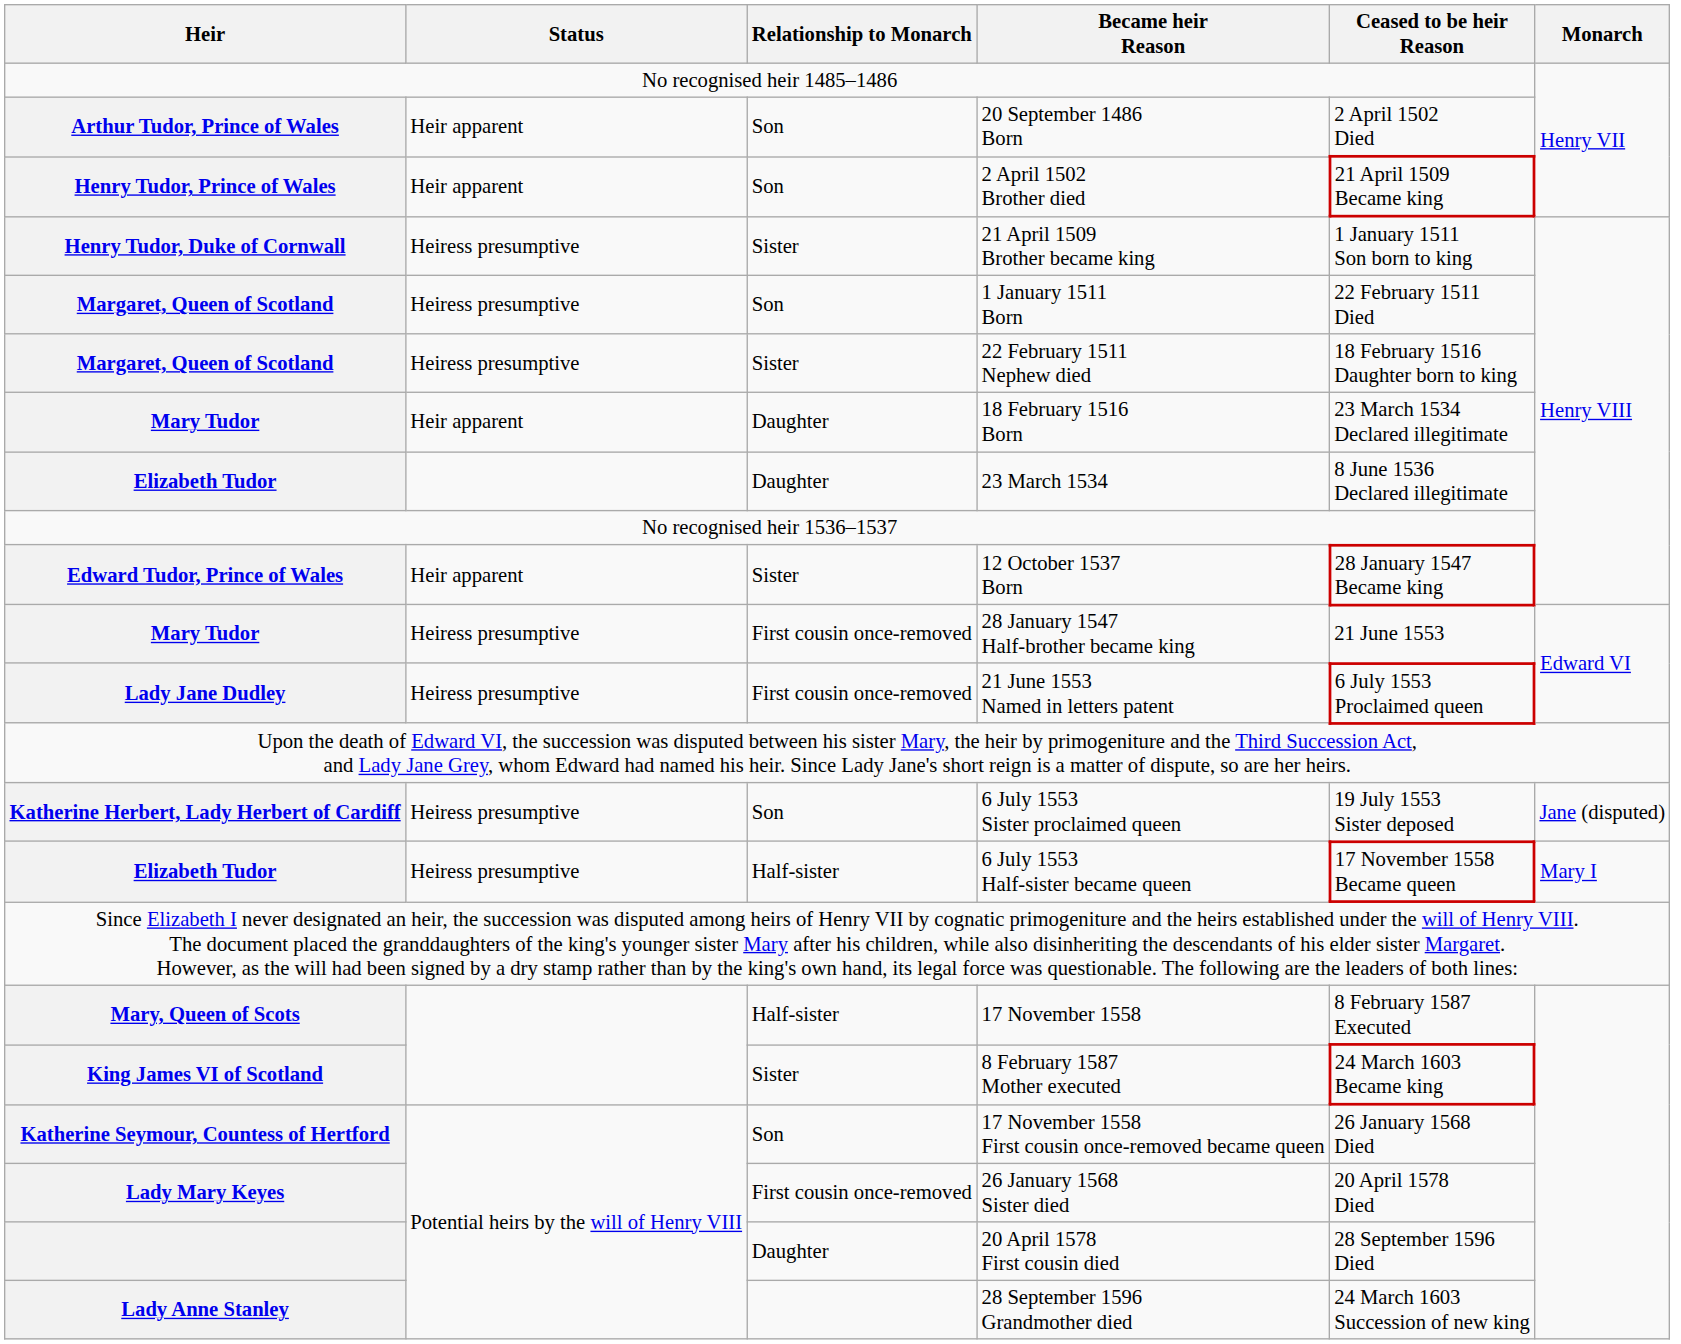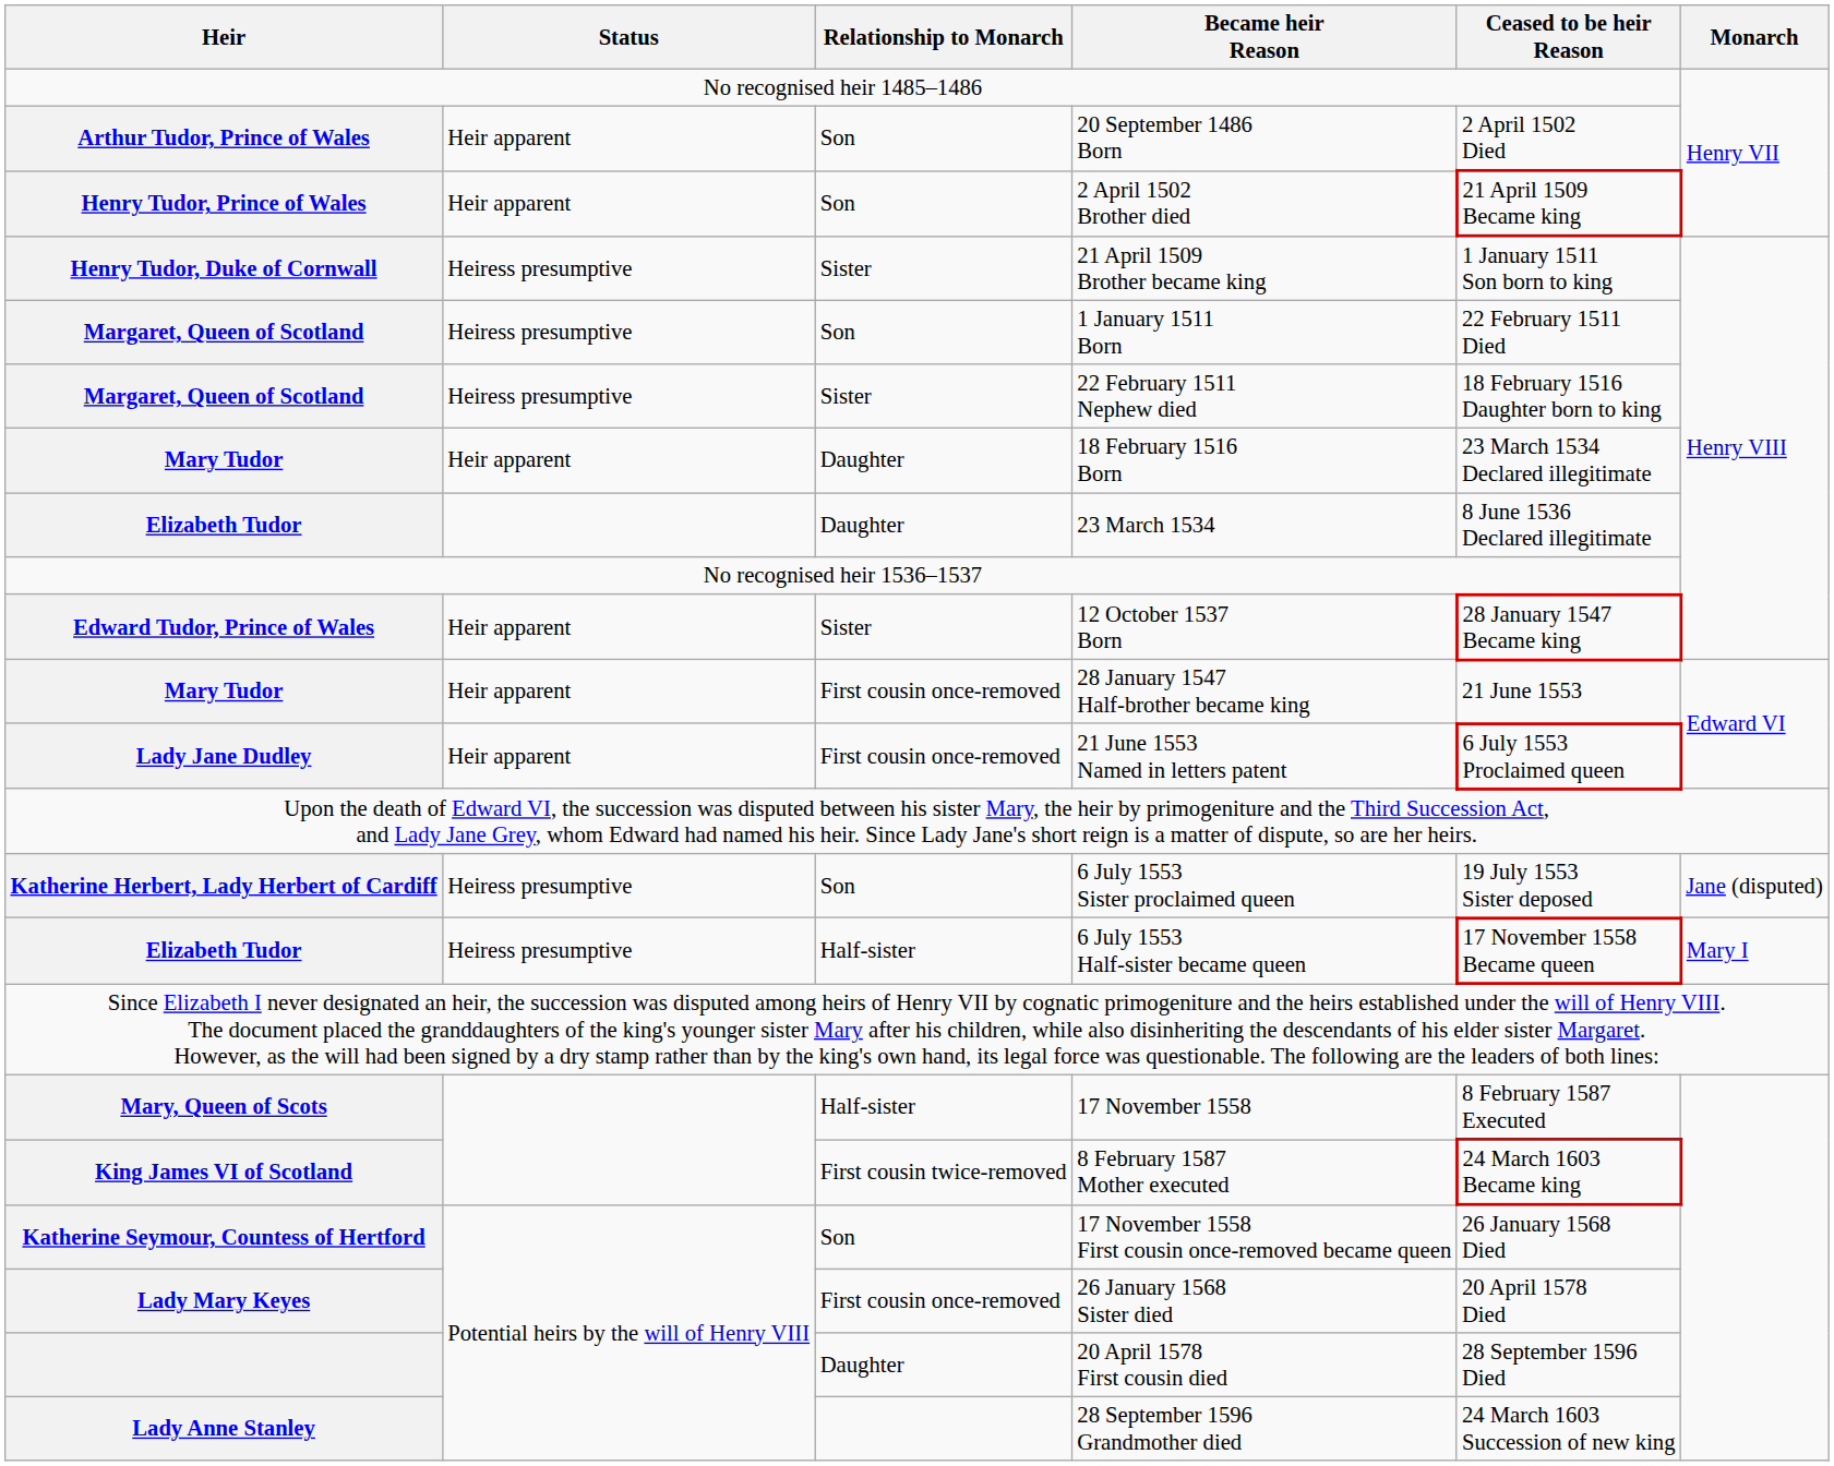 <table class="wikitable" style="font-size:95%">
 <tr>
 <th>Heir</th>
 <th>Status</th>
 <th>Relationship to Monarch</th>
 <th>Became heir<br>Reason</th>
 <th>Ceased to be heir<br>Reason</th>
 <th>Monarch</th>
 </tr>
 <tr>
 <td colspan=5 style="text-align:center">No recognised heir 1485–1486</td>
 <td rowspan=3><a href='#'>Henry VII</a></td>
 </tr>
 <tr>
 <th><a href='#'>Arthur Tudor, Prince of Wales</a></th>
 <td>Heir apparent</td>
 <td>Son</td>
 <td>20 September 1486<br>Born</td>
 <td>2 April 1502<br>Died</td>
 </tr>
 <tr>
 <th><a href='#'>Henry Tudor, Prince of Wales</a></th>
 <td>Heir apparent</td>
 <td>Son</td>
 <td>2 April 1502<br>Brother died</td>
 <td style="border-width:2px; border-color:#CC0000">21 April 1509<br>Became king</td>
 </tr>
 <tr>
 <th><a href='#'>Henry Tudor, Duke of Cornwall</a></th>
 <td>Heiress presumptive</td>
 <td>Sister</td>
 <td>21 April 1509<br>Brother became king</td>
 <td>1 January 1511<br>Son born to king</td>
 <td rowspan=7><a href='#'>Henry VIII</a></td>
 </tr>
 <tr>
 <th><a href='#'>Margaret, Queen of Scotland</a></th>
 <td>Heiress presumptive</td>
 <td>Son</td>
 <td>1 January 1511<br>Born</td>
 <td>22 February 1511<br>Died</td>
 </tr>
 <tr>
 <th><a href='#'>Margaret, Queen of Scotland</a></th>
 <td>Heiress presumptive</td>
 <td>Sister</td>
 <td>22 February 1511<br>Nephew died</td>
 <td>18 February 1516<br>Daughter born to king</td>
 </tr>
 <tr>
 <th><a href='#'>Mary Tudor</a></th>
 <td>Heir apparent</td>
 <td>Daughter</td>
 <td>18 February 1516<br>Born</td>
 <td>23 March 1534<br>Declared illegitimate</td>
 </tr>
 <tr>
 <th><a href='#'>Elizabeth Tudor</a></th>
 <td></td>
 <td>Daughter</td>
 <td>23 March 1534<br></td>
 <td>8 June 1536<br>Declared illegitimate</td>
 </tr>
 <tr>
 <td colspan=5 style="text-align:center">No recognised heir 1536–1537</td>
 </tr>
 <tr>
 <th><a href='#'>Edward Tudor, Prince of Wales</a></th>
 <td>Heir apparent</td>
 <td>Sister</td>
 <td>12 October 1537<br>Born</td>
 <td style="border-width:2px; border-color:#CC0000">28 January 1547<br>Became king</td>
 </tr>
 <tr>
 <th><a href='#'>Mary Tudor</a></th>
-<td>Heiress presumptive</td>
+<td>Heir apparent</td>
 <td>First cousin once-removed</td>
 <td>28 January 1547<br>Half-brother became king</td>
 <td>21 June 1553<br></td>
 <td rowspan=2><a href='#'>Edward VI</a></td>
 </tr>
 <tr>
 <th><a href='#'>Lady Jane Dudley</a></th>
-<td>Heiress presumptive</td>
+<td>Heir apparent</td>
 <td>First cousin once-removed</td>
 <td>21 June 1553<br>Named in letters patent</td>
 <td style="border-width:2px; border-color:#CC0000">6 July 1553<br>Proclaimed queen</td>
 </tr>
 <tr>
 <td colspan=6 style="text-align:center">Upon the death of <a href='#'>Edward VI</a>, the succession was disputed between his sister <a href='#'>Mary</a>, the heir by primogeniture and the <a href='#'>Third Succession Act</a>,<br>and <a href='#'>Lady Jane Grey</a>, whom Edward had named his heir. Since Lady Jane's short reign is a matter of dispute, so are her heirs.</td>
 </tr>
 <tr>
 <th><a href='#'>Katherine Herbert, Lady Herbert of Cardiff</a></th>
 <td>Heiress presumptive</td>
 <td>Son</td>
 <td>6 July 1553<br>Sister proclaimed queen</td>
 <td>19 July 1553<br>Sister deposed</td>
 <td><a href='#'>Jane</a> (disputed)</td>
 </tr>
 <tr>
 <th><a href='#'>Elizabeth Tudor</a></th>
 <td>Heiress presumptive</td>
 <td>Half-sister</td>
 <td>6 July 1553<br>Half-sister became queen</td>
 <td style="border-width:2px; border-color:#CC0000">17 November 1558<br>Became queen</td>
 <td><a href='#'>Mary I</a></td>
 </tr>
 <tr>
 <td colspan=6 style="text-align:center">Since <a href='#'>Elizabeth I</a> never designated an heir, the succession was disputed among heirs of Henry VII by cognatic primogeniture and the heirs established under the <a href='#'>will of Henry VIII</a>.<br>The document placed the granddaughters of the king's younger sister <a href='#'>Mary</a> after his children, while also disinheriting the descendants of his elder sister <a href='#'>Margaret</a>.<br>However, as the will had been signed by a dry stamp rather than by the king's own hand, its legal force was questionable. The following are the leaders of both lines:</td>
 </tr>
 <tr>
 <th><a href='#'>Mary, Queen of Scots</a></th>
 <td rowspan=2></td>
 <td>Half-sister</td>
 <td>17 November 1558<br></td>
 <td>8 February 1587<br>Executed</td>
 <td rowspan=6></td>
 </tr>
 <tr>
 <th><a href='#'>King James VI of Scotland</a></th>
-<td>Sister</td>
+<td>First cousin twice-removed</td>
 <td>8 February 1587<br>Mother executed</td>
 <td style="border-width:2px; border-color:#CC0000">24 March 1603<br>Became king</td>
 </tr>
 <tr>
 <th><a href='#'>Katherine Seymour, Countess of Hertford</a></th>
 <td rowspan=4>Potential heirs by the <a href='#'>will of Henry VIII</a></td>
 <td>Son</td>
 <td>17 November 1558<br>First cousin once-removed became queen</td>
 <td>26 January 1568<br>Died</td>
 </tr>
 <tr>
 <th><a href='#'>Lady Mary Keyes</a></th>
 <td>First cousin once-removed</td>
 <td>26 January 1568<br>Sister died</td>
 <td>20 April 1578<br>Died</td>
 </tr>
 <tr>
 <th></th>
 <td>Daughter</td>
 <td>20 April 1578<br>First cousin died</td>
 <td>28 September 1596<br>Died</td>
 </tr>
 <tr>
 <th><a href='#'>Lady Anne Stanley</a></th>
 <td></td>
 <td>28 September 1596<br>Grandmother died</td>
 <td>24 March 1603<br>Succession of new king</td>
 </tr>
 </table>
